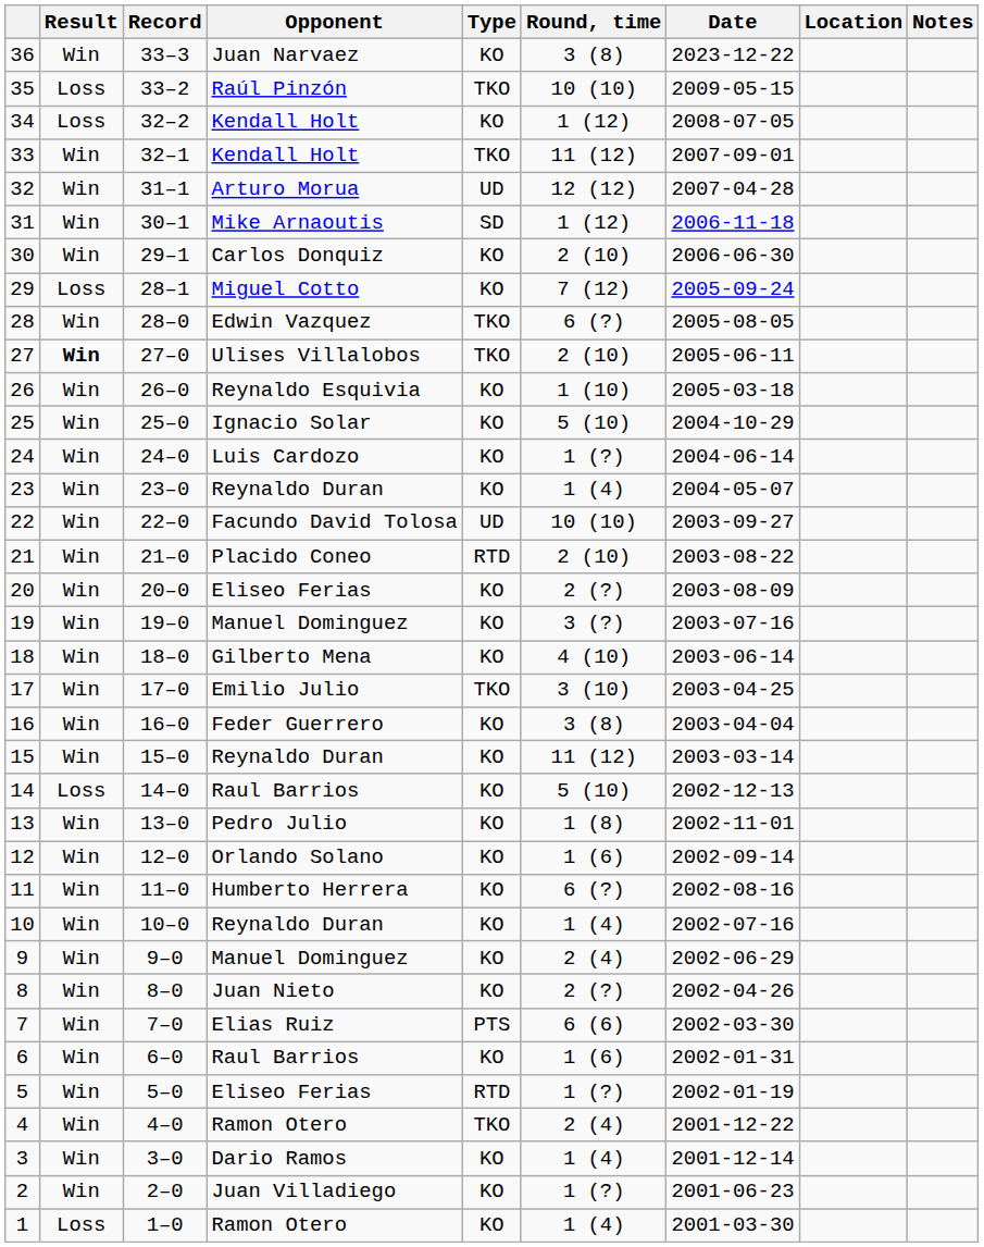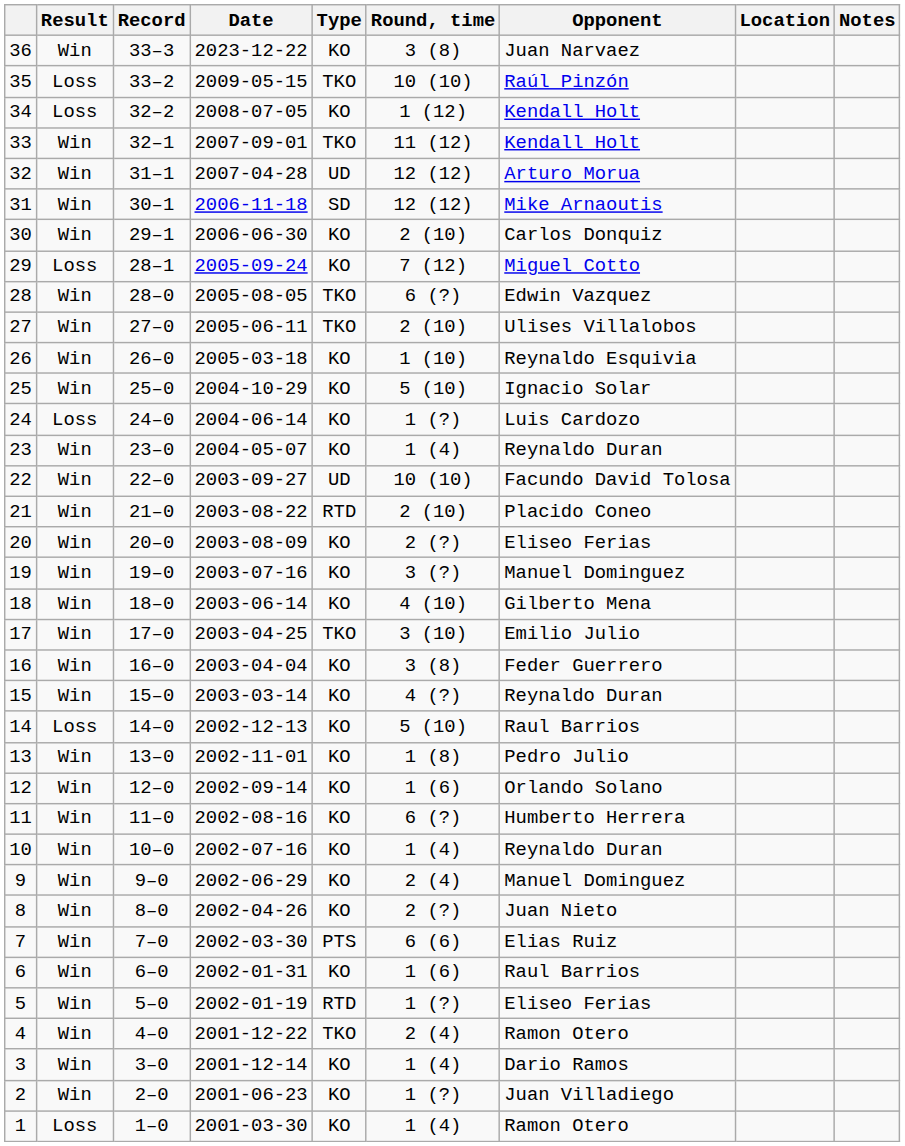 <table class=wikitable style=text-align:center>
 <tr>
 <th></th>
 <th>Result</th>
 <th>Record</th>
-<th>Opponent</th>
+<th>Date</th>
 <th>Type</th>
 <th>Round, time</th>
-<th>Date</th>
+<th>Opponent</th>
 <th>Location</th>
 <th>Notes</th>
 </tr>
 <tr>
 <td>36</td>
 <td>Win</td>
 <td>33–3</td>
-<td align=left>Juan Narvaez</td>
+<td>2023-12-22</td>
 <td>KO</td>
 <td>3 (8)</td>
-<td>2023-12-22</td>
+<td align=left>Juan Narvaez</td>
 <td align=left></td>
 <td align=left></td>
 </tr>
 <tr>
 <td>35</td>
 <td>Loss</td>
 <td>33–2</td>
-<td align=left><a href='#'>Raúl Pinzón</a></td>
+<td>2009-05-15</td>
 <td>TKO</td>
 <td>10 (10)</td>
-<td>2009-05-15</td>
+<td align=left><a href='#'>Raúl Pinzón</a></td>
 <td align=left></td>
 <td align=left></td>
 </tr>
 <tr>
 <td>34</td>
 <td>Loss</td>
 <td>32–2</td>
-<td align=left><a href='#'>Kendall Holt</a></td>
+<td>2008-07-05</td>
 <td>KO</td>
 <td>1 (12)</td>
-<td>2008-07-05</td>
+<td align=left><a href='#'>Kendall Holt</a></td>
 <td align=left></td>
 <td align=left></td>
 </tr>
 <tr>
 <td>33</td>
 <td>Win</td>
 <td>32–1</td>
-<td align=left><a href='#'>Kendall Holt</a></td>
+<td>2007-09-01</td>
 <td>TKO</td>
 <td>11 (12)</td>
-<td>2007-09-01</td>
+<td align=left><a href='#'>Kendall Holt</a></td>
 <td align=left></td>
 <td align=left></td>
 </tr>
 <tr>
 <td>32</td>
 <td>Win</td>
 <td>31–1</td>
-<td align=left><a href='#'>Arturo Morua</a></td>
+<td>2007-04-28</td>
 <td>UD</td>
 <td>12 (12)</td>
-<td>2007-04-28</td>
+<td align=left><a href='#'>Arturo Morua</a></td>
 <td align=left></td>
 <td align=left></td>
 </tr>
 <tr>
 <td>31</td>
 <td>Win</td>
 <td>30–1</td>
+<td><a href='#'>2006-11-18</a></td>
+<td>SD</td>
+<td>12 (12)</td>
 <td align=left><a href='#'>Mike Arnaoutis</a></td>
-<td>SD</td>
-<td>1 (12)</td>
-<td><a href='#'>2006-11-18</a></td>
 <td align=left></td>
 <td align=left></td>
 </tr>
 <tr>
 <td>30</td>
 <td>Win</td>
 <td>29–1</td>
-<td align=left>Carlos Donquiz</td>
+<td>2006-06-30</td>
 <td>KO</td>
 <td>2 (10)</td>
-<td>2006-06-30</td>
+<td align=left>Carlos Donquiz</td>
 <td align=left></td>
 <td align=left></td>
 </tr>
 <tr>
 <td>29</td>
 <td>Loss</td>
 <td>28–1</td>
-<td align=left><a href='#'>Miguel Cotto</a></td>
+<td><a href='#'>2005-09-24</a></td>
 <td>KO</td>
 <td>7 (12)</td>
-<td><a href='#'>2005-09-24</a></td>
+<td align=left><a href='#'>Miguel Cotto</a></td>
 <td align=left></td>
 <td align=left></td>
 </tr>
 <tr>
 <td>28</td>
 <td>Win</td>
 <td>28–0</td>
-<td align=left>Edwin Vazquez</td>
+<td>2005-08-05</td>
 <td>TKO</td>
 <td>6 (?)</td>
-<td>2005-08-05</td>
+<td align=left>Edwin Vazquez</td>
 <td align=left></td>
 <td align=left></td>
 </tr>
 <tr>
 <td>27</td>
-<td><strong>Win</strong></td>
+<td>Win</td>
 <td>27–0</td>
-<td align=left>Ulises Villalobos</td>
+<td>2005-06-11</td>
 <td>TKO</td>
 <td>2 (10)</td>
-<td>2005-06-11</td>
+<td align=left>Ulises Villalobos</td>
 <td align=left></td>
 <td align=left></td>
 </tr>
 <tr>
 <td>26</td>
 <td>Win</td>
 <td>26–0</td>
-<td align=left>Reynaldo Esquivia</td>
+<td>2005-03-18</td>
 <td>KO</td>
 <td>1 (10)</td>
-<td>2005-03-18</td>
+<td align=left>Reynaldo Esquivia</td>
 <td align=left></td>
 <td align=left></td>
 </tr>
 <tr>
 <td>25</td>
 <td>Win</td>
 <td>25–0</td>
-<td align=left>Ignacio Solar</td>
+<td>2004-10-29</td>
 <td>KO</td>
 <td>5 (10)</td>
-<td>2004-10-29</td>
+<td align=left>Ignacio Solar</td>
 <td align=left></td>
 <td align=left></td>
 </tr>
 <tr>
 <td>24</td>
-<td>Win</td>
+<td>Loss</td>
 <td>24–0</td>
-<td align=left>Luis Cardozo</td>
+<td>2004-06-14</td>
 <td>KO</td>
 <td>1 (?)</td>
-<td>2004-06-14</td>
+<td align=left>Luis Cardozo</td>
 <td align=left></td>
 <td align=left></td>
 </tr>
 <tr>
 <td>23</td>
 <td>Win</td>
 <td>23–0</td>
-<td align=left>Reynaldo Duran</td>
+<td>2004-05-07</td>
 <td>KO</td>
 <td>1 (4)</td>
-<td>2004-05-07</td>
+<td align=left>Reynaldo Duran</td>
 <td align=left></td>
 <td align=left></td>
 </tr>
 <tr>
 <td>22</td>
 <td>Win</td>
 <td>22–0</td>
-<td align=left>Facundo David Tolosa</td>
+<td>2003-09-27</td>
 <td>UD</td>
 <td>10 (10)</td>
-<td>2003-09-27</td>
+<td align=left>Facundo David Tolosa</td>
 <td align=left></td>
 <td align=left></td>
 </tr>
 <tr>
 <td>21</td>
 <td>Win</td>
 <td>21–0</td>
-<td align=left>Placido Coneo</td>
+<td>2003-08-22</td>
 <td>RTD</td>
 <td>2 (10)</td>
-<td>2003-08-22</td>
+<td align=left>Placido Coneo</td>
 <td align=left></td>
 <td align=left></td>
 </tr>
 <tr>
 <td>20</td>
 <td>Win</td>
 <td>20–0</td>
-<td align=left>Eliseo Ferias</td>
+<td>2003-08-09</td>
 <td>KO</td>
 <td>2 (?)</td>
-<td>2003-08-09</td>
+<td align=left>Eliseo Ferias</td>
 <td align=left></td>
 <td align=left></td>
 </tr>
 <tr>
 <td>19</td>
 <td>Win</td>
 <td>19–0</td>
-<td align=left>Manuel Dominguez</td>
+<td>2003-07-16</td>
 <td>KO</td>
 <td>3 (?)</td>
-<td>2003-07-16</td>
+<td align=left>Manuel Dominguez</td>
 <td align=left></td>
 <td align=left></td>
 </tr>
 <tr>
 <td>18</td>
 <td>Win</td>
 <td>18–0</td>
-<td align=left>Gilberto Mena</td>
+<td>2003-06-14</td>
 <td>KO</td>
 <td>4 (10)</td>
-<td>2003-06-14</td>
+<td align=left>Gilberto Mena</td>
 <td align=left></td>
 <td align=left></td>
 </tr>
 <tr>
 <td>17</td>
 <td>Win</td>
 <td>17–0</td>
-<td align=left>Emilio Julio</td>
+<td>2003-04-25</td>
 <td>TKO</td>
 <td>3 (10)</td>
-<td>2003-04-25</td>
+<td align=left>Emilio Julio</td>
 <td align=left></td>
 <td align=left></td>
 </tr>
 <tr>
 <td>16</td>
 <td>Win</td>
 <td>16–0</td>
-<td align=left>Feder Guerrero</td>
+<td>2003-04-04</td>
 <td>KO</td>
 <td>3 (8)</td>
-<td>2003-04-04</td>
+<td align=left>Feder Guerrero</td>
 <td align=left></td>
 <td align=left></td>
 </tr>
 <tr>
 <td>15</td>
 <td>Win</td>
 <td>15–0</td>
+<td>2003-03-14</td>
+<td>KO</td>
+<td>4 (?)</td>
 <td align=left>Reynaldo Duran</td>
-<td>KO</td>
-<td>11 (12)</td>
-<td>2003-03-14</td>
 <td align=left></td>
 <td align=left></td>
 </tr>
 <tr>
 <td>14</td>
 <td>Loss</td>
 <td>14–0</td>
-<td align=left>Raul Barrios</td>
+<td>2002-12-13</td>
 <td>KO</td>
 <td>5 (10)</td>
-<td>2002-12-13</td>
+<td align=left>Raul Barrios</td>
 <td align=left></td>
 <td align=left></td>
 </tr>
 <tr>
 <td>13</td>
 <td>Win</td>
 <td>13–0</td>
-<td align=left>Pedro Julio</td>
+<td>2002-11-01</td>
 <td>KO</td>
 <td>1 (8)</td>
-<td>2002-11-01</td>
+<td align=left>Pedro Julio</td>
 <td align=left></td>
 <td align=left></td>
 </tr>
 <tr>
 <td>12</td>
 <td>Win</td>
 <td>12–0</td>
-<td align=left>Orlando Solano</td>
+<td>2002-09-14</td>
 <td>KO</td>
 <td>1 (6)</td>
-<td>2002-09-14</td>
+<td align=left>Orlando Solano</td>
 <td align=left></td>
 <td align=left></td>
 </tr>
 <tr>
 <td>11</td>
 <td>Win</td>
 <td>11–0</td>
-<td align=left>Humberto Herrera</td>
+<td>2002-08-16</td>
 <td>KO</td>
 <td>6 (?)</td>
-<td>2002-08-16</td>
+<td align=left>Humberto Herrera</td>
 <td align=left></td>
 <td align=left></td>
 </tr>
 <tr>
 <td>10</td>
 <td>Win</td>
 <td>10–0</td>
-<td align=left>Reynaldo Duran</td>
+<td>2002-07-16</td>
 <td>KO</td>
 <td>1 (4)</td>
-<td>2002-07-16</td>
+<td align=left>Reynaldo Duran</td>
 <td align=left></td>
 <td align=left></td>
 </tr>
 <tr>
 <td>9</td>
 <td>Win</td>
 <td>9–0</td>
-<td align=left>Manuel Dominguez</td>
+<td>2002-06-29</td>
 <td>KO</td>
 <td>2 (4)</td>
-<td>2002-06-29</td>
+<td align=left>Manuel Dominguez</td>
 <td align=left></td>
 <td align=left></td>
 </tr>
 <tr>
 <td>8</td>
 <td>Win</td>
 <td>8–0</td>
-<td align=left>Juan Nieto</td>
+<td>2002-04-26</td>
 <td>KO</td>
 <td>2 (?)</td>
-<td>2002-04-26</td>
+<td align=left>Juan Nieto</td>
 <td align=left></td>
 <td align=left></td>
 </tr>
 <tr>
 <td>7</td>
 <td>Win</td>
 <td>7–0</td>
-<td align=left>Elias Ruiz</td>
+<td>2002-03-30</td>
 <td>PTS</td>
 <td>6 (6)</td>
-<td>2002-03-30</td>
+<td align=left>Elias Ruiz</td>
 <td align=left></td>
 <td align=left></td>
 </tr>
 <tr>
 <td>6</td>
 <td>Win</td>
 <td>6–0</td>
-<td align=left>Raul Barrios</td>
+<td>2002-01-31</td>
 <td>KO</td>
 <td>1 (6)</td>
-<td>2002-01-31</td>
+<td align=left>Raul Barrios</td>
 <td align=left></td>
 <td align=left></td>
 </tr>
 <tr>
 <td>5</td>
 <td>Win</td>
 <td>5–0</td>
-<td align=left>Eliseo Ferias</td>
+<td>2002-01-19</td>
 <td>RTD</td>
 <td>1 (?)</td>
-<td>2002-01-19</td>
+<td align=left>Eliseo Ferias</td>
 <td align=left></td>
 <td align=left></td>
 </tr>
 <tr>
 <td>4</td>
 <td>Win</td>
 <td>4–0</td>
-<td align=left>Ramon Otero</td>
+<td>2001-12-22</td>
 <td>TKO</td>
 <td>2 (4)</td>
-<td>2001-12-22</td>
+<td align=left>Ramon Otero</td>
 <td align=left></td>
 <td align=left></td>
 </tr>
 <tr>
 <td>3</td>
 <td>Win</td>
 <td>3–0</td>
-<td align=left>Dario Ramos</td>
+<td>2001-12-14</td>
 <td>KO</td>
 <td>1 (4)</td>
-<td>2001-12-14</td>
+<td align=left>Dario Ramos</td>
 <td align=left></td>
 <td align=left></td>
 </tr>
 <tr>
 <td>2</td>
 <td>Win</td>
 <td>2–0</td>
-<td align=left>Juan Villadiego</td>
+<td>2001-06-23</td>
 <td>KO</td>
 <td>1 (?)</td>
-<td>2001-06-23</td>
+<td align=left>Juan Villadiego</td>
 <td align=left></td>
 <td align=left></td>
 </tr>
 <tr>
 <td>1</td>
 <td>Loss</td>
 <td>1–0</td>
-<td align=left>Ramon Otero</td>
+<td>2001-03-30</td>
 <td>KO</td>
 <td>1 (4)</td>
-<td>2001-03-30</td>
+<td align=left>Ramon Otero</td>
 <td align=left></td>
 <td align=left></td>
 </tr>
 </table>
